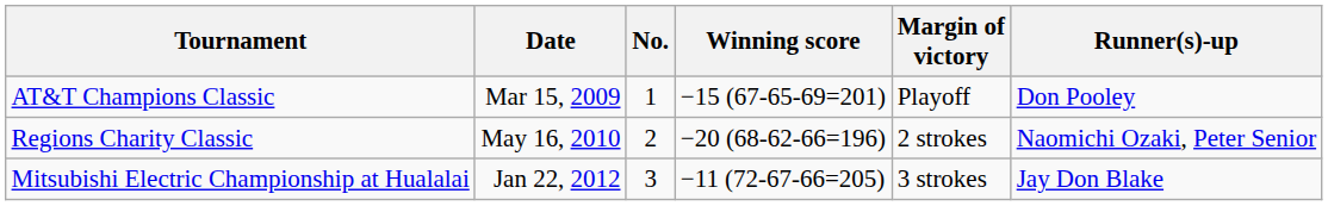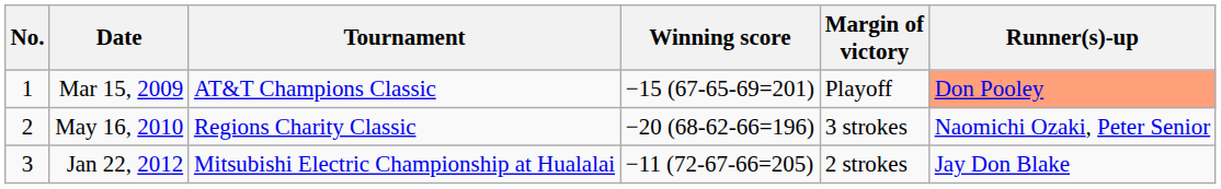 <table class="wikitable" style="font-size:95%;">
 <tr>
+<th>No.</th>
+<th>Date</th>
 <th>Tournament</th>
-<th>Date</th>
-<th>No.</th>
 <th>Winning score</th>
 <th>Margin of<br>victory</th>
 <th>Runner(s)-up</th>
 </tr>
 <tr>
+<td align=center>1</td>
+<td align=right>Mar 15, <a href='#'>2009</a></td>
 <td><a href='#'>AT&T Champions Classic</a></td>
-<td align=right>Mar 15, <a href='#'>2009</a></td>
-<td align=center>1</td>
 <td>−15 (67-65-69=201)</td>
 <td>Playoff</td>
-<td> <a href='#'>Don Pooley</a></td>
+<td style="background: lightsalmon;"> <a href='#'>Don Pooley</a></td>
 </tr>
 <tr>
+<td align=center>2</td>
+<td align=right>May 16, <a href='#'>2010</a></td>
 <td><a href='#'>Regions Charity Classic</a></td>
-<td align=right>May 16, <a href='#'>2010</a></td>
-<td align=center>2</td>
 <td>−20 (68-62-66=196)</td>
-<td>2 strokes</td>
+<td>3 strokes</td>
 <td> <a href='#'>Naomichi Ozaki</a>,  <a href='#'>Peter Senior</a></td>
 </tr>
 <tr>
+<td align=center>3</td>
+<td align=right>Jan 22, <a href='#'>2012</a></td>
 <td><a href='#'>Mitsubishi Electric Championship at Hualalai</a></td>
-<td align=right>Jan 22, <a href='#'>2012</a></td>
-<td align=center>3</td>
 <td>−11 (72-67-66=205)</td>
-<td>3 strokes</td>
+<td>2 strokes</td>
 <td> <a href='#'>Jay Don Blake</a></td>
 </tr>
 </table>
